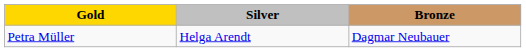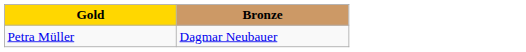 <table class="wikitable" style="text-align:left">
 <tr align="center">
 <td width=200 bgcolor=gold><strong>Gold</strong></td>
-<td width=200 bgcolor=silver><strong>Silver</strong></td>
 <td width=200 bgcolor=CC9966><strong>Bronze</strong></td>
 </tr>
 <tr>
 <td><a href='#'>Petra Müller</a><br><em></em></td>
-<td><a href='#'>Helga Arendt</a><br><em></em></td>
 <td><a href='#'>Dagmar Neubauer</a><br><em></em></td>
 </tr>
 </table>
